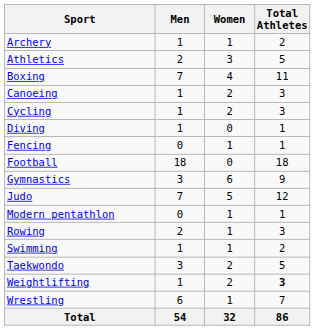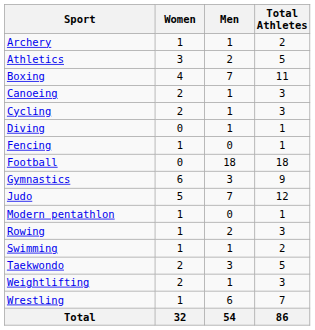 <table class="wikitable sortable" style="text-align:center;">
 <tr>
 <th width=180>Sport</th>
+<th width=55>Women</th>
 <th width=55>Men</th>
-<th width=55>Women</th>
 <th width=55>Total Athletes</th>
 </tr>
 <tr>
 <td align=left><a href='#'>Archery</a></td>
 <td>1</td>
 <td>1</td>
 <td>2</td>
 </tr>
 <tr>
 <td align=left><a href='#'>Athletics</a></td>
+<td>3</td>
 <td>2</td>
-<td>3</td>
 <td>5</td>
 </tr>
 <tr>
 <td align=left><a href='#'>Boxing</a></td>
+<td>4</td>
 <td>7</td>
-<td>4</td>
 <td>11</td>
 </tr>
 <tr>
 <td align=left><a href='#'>Canoeing</a></td>
+<td>2</td>
 <td>1</td>
-<td>2</td>
 <td>3</td>
 </tr>
 <tr>
 <td align=left><a href='#'>Cycling</a></td>
+<td>2</td>
 <td>1</td>
-<td>2</td>
 <td>3</td>
 </tr>
 <tr>
 <td align=left><a href='#'>Diving</a></td>
+<td>0</td>
+<td>1</td>
+<td>1</td>
+</tr>
+<tr>
+<td align=left><a href='#'>Fencing</a></td>
 <td>1</td>
 <td>0</td>
 <td>1</td>
 </tr>
 <tr>
-<td align=left><a href='#'>Fencing</a></td>
+<td align=left><a href='#'>Football</a></td>
 <td>0</td>
-<td>1</td>
-<td>1</td>
-</tr>
-<tr>
-<td align=left><a href='#'>Football</a></td>
 <td>18</td>
-<td>0</td>
 <td>18</td>
 </tr>
 <tr>
 <td align=left><a href='#'>Gymnastics</a></td>
+<td>6</td>
 <td>3</td>
-<td>6</td>
 <td>9</td>
 </tr>
 <tr>
 <td align=left><a href='#'>Judo</a></td>
+<td>5</td>
 <td>7</td>
-<td>5</td>
 <td>12</td>
 </tr>
 <tr>
 <td align=left><a href='#'>Modern pentathlon</a></td>
+<td>1</td>
 <td>0</td>
-<td>1</td>
 <td>1</td>
 </tr>
 <tr>
 <td align=left><a href='#'>Rowing</a></td>
+<td>1</td>
 <td>2</td>
-<td>1</td>
 <td>3</td>
 </tr>
 <tr>
 <td align=left><a href='#'>Swimming</a></td>
 <td>1</td>
 <td>1</td>
 <td>2</td>
 </tr>
 <tr>
 <td align=left><a href='#'>Taekwondo</a></td>
+<td>2</td>
 <td>3</td>
-<td>2</td>
 <td>5</td>
 </tr>
 <tr>
 <td align=left><a href='#'>Weightlifting</a></td>
+<td>2</td>
 <td>1</td>
-<td>2</td>
-<td><strong>3</strong></td>
+<td>3</td>
 </tr>
 <tr>
 <td align=left><a href='#'>Wrestling</a></td>
+<td>1</td>
 <td>6</td>
-<td>1</td>
 <td>7</td>
 </tr>
 <tr>
 <th>Total</th>
+<th>32</th>
 <th>54</th>
-<th>32</th>
 <th>86</th>
 </tr>
 </table>
